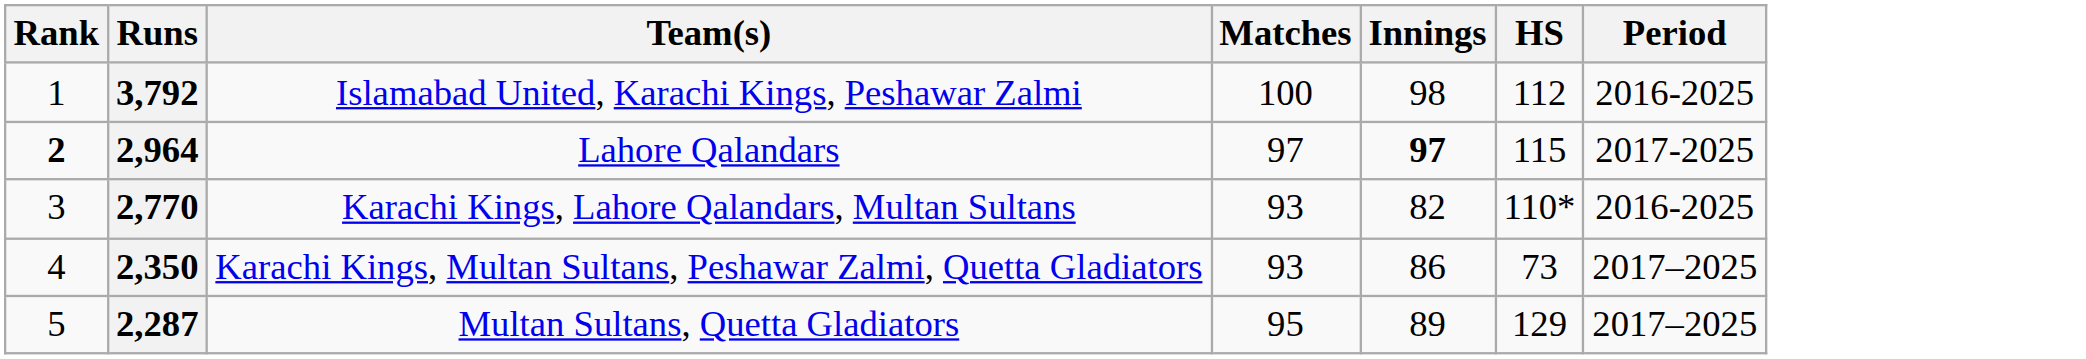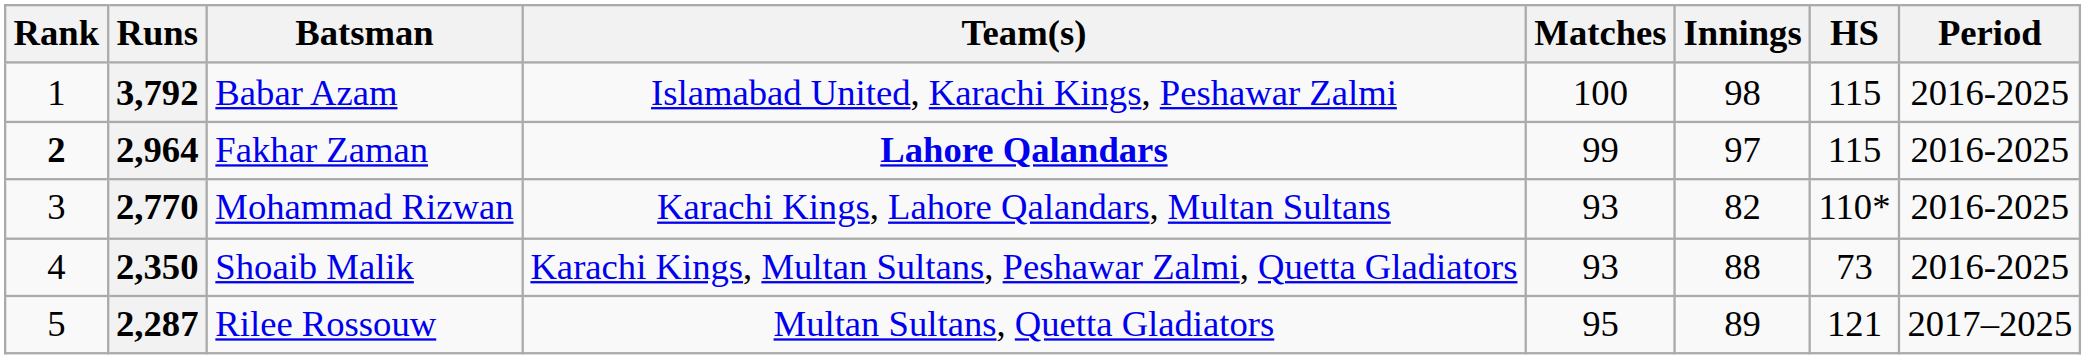 <table class="wikitable" style="text-align:center;">
 <tr>
 <th>Rank</th>
 <th>Runs</th>
+<th>Batsman</th>
 <th>Team(s)</th>
 <th>Matches</th>
 <th>Innings</th>
 <th>HS</th>
 <th>Period</th>
 </tr>
 <tr>
 <td>1</td>
 <th><strong>3,792</strong></th>
+<td style="text-align:left"><a href='#'>Babar Azam</a></td>
 <td><a href='#'>Islamabad United</a>, <a href='#'>Karachi Kings</a>, <a href='#'>Peshawar Zalmi</a></td>
 <td>100</td>
 <td>98</td>
-<td>112</td>
+<td>115</td>
 <td>2016-2025</td>
 </tr>
 <tr>
 <td><strong>2</strong></td>
 <th><strong>2,964</strong></th>
-<td><a href='#'>Lahore Qalandars</a></td>
+<td style="text-align:left"><a href='#'>Fakhar Zaman</a></td>
+<td><strong><a href='#'>Lahore Qalandars</a></strong></td>
+<td>99</td>
 <td>97</td>
-<td><strong>97</strong></td>
 <td>115</td>
-<td>2017-2025</td>
+<td>2016-2025</td>
 </tr>
 <tr>
 <td>3</td>
 <th><strong>2,770</strong></th>
+<td style="text-align:left"><a href='#'>Mohammad Rizwan</a></td>
 <td><a href='#'>Karachi Kings</a>, <a href='#'>Lahore Qalandars</a>, <a href='#'>Multan Sultans</a></td>
 <td>93</td>
 <td>82</td>
 <td>110*</td>
 <td>2016-2025</td>
 </tr>
 <tr>
 <td>4</td>
 <th><strong>2,350</strong></th>
+<td style="text-align:left"><a href='#'>Shoaib Malik</a></td>
 <td><a href='#'>Karachi Kings</a>, <a href='#'>Multan Sultans</a>, <a href='#'>Peshawar Zalmi</a>, <a href='#'>Quetta Gladiators</a></td>
 <td>93</td>
-<td>86</td>
+<td>88</td>
 <td>73</td>
-<td>2017–2025</td>
+<td>2016-2025</td>
 </tr>
 <tr>
 <td>5</td>
 <th><strong>2,287</strong></th>
+<td style="text-align:left"><a href='#'>Rilee Rossouw</a></td>
 <td><a href='#'>Multan Sultans</a>, <a href='#'>Quetta Gladiators</a></td>
 <td>95</td>
 <td>89</td>
-<td>129</td>
+<td>121</td>
 <td>2017–2025</td>
 </tr>
 </table>
